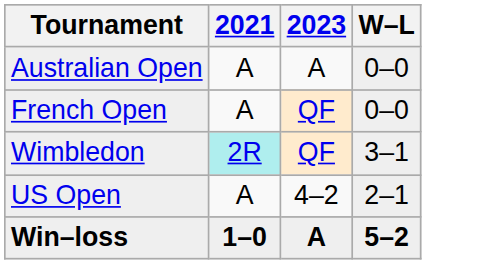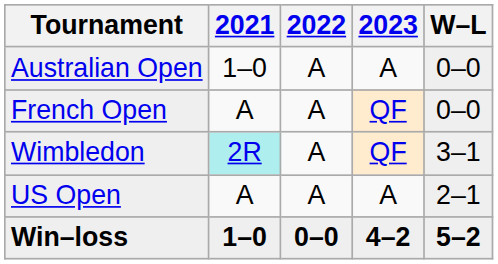 <table class=wikitable style=text-align:center>
 <tr>
 <th>Tournament</th>
 <th><a href='#'>2021</a></th>
+<th><a href='#'>2022</a></th>
 <th><a href='#'>2023</a></th>
 <th>W–L</th>
 </tr>
 <tr>
 <td align=left bgcolor=efefef><a href='#'>Australian Open</a></td>
+<td>1–0</td>
 <td>A</td>
 <td>A</td>
 <td bgcolor=efefef>0–0</td>
 </tr>
 <tr>
 <td align=left bgcolor=efefef><a href='#'>French Open</a></td>
 <td>A</td>
+<td>A</td>
 <td bgcolor=ffebcd><a href='#'>QF</a></td>
 <td bgcolor=efefef>0–0</td>
 </tr>
 <tr>
 <td align=left bgcolor=efefef><a href='#'>Wimbledon</a></td>
 <td bgcolor=afeeee><a href='#'>2R</a></td>
+<td>A</td>
 <td bgcolor=ffebcd><a href='#'>QF</a></td>
 <td bgcolor=efefef>3–1</td>
 </tr>
 <tr>
 <td align=left bgcolor=efefef><a href='#'>US Open</a></td>
 <td>A</td>
-<td>4–2</td>
+<td>A</td>
+<td>A</td>
 <td bgcolor=efefef>2–1</td>
 </tr>
 <tr style=font-weight:bold;background:#efefef>
 <td style=text-align:left>Win–loss</td>
 <td>1–0</td>
-<td>A</td>
+<td>0–0</td>
+<td>4–2</td>
 <td>5–2</td>
 </tr>
 </table>
